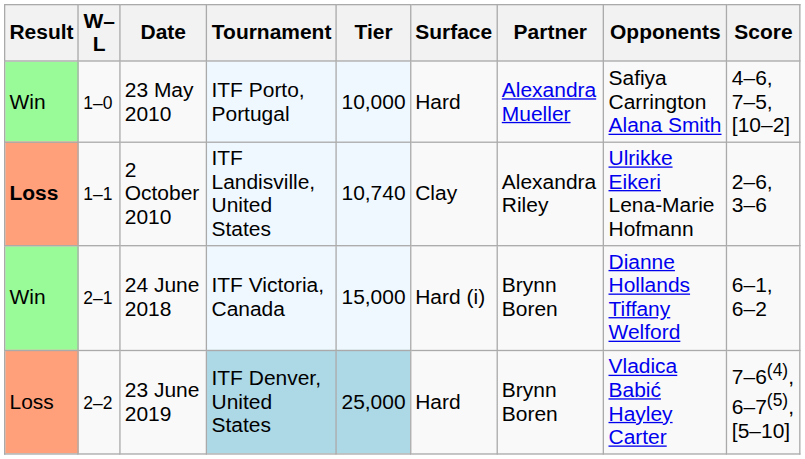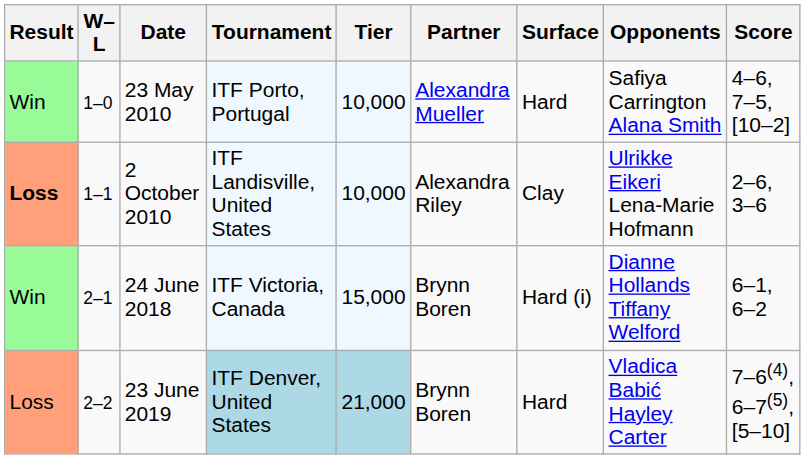 <table class="sortable wikitable">
 <tr>
 <th>Result</th>
 <th class="unsortable">W–L</th>
 <th>Date</th>
 <th>Tournament</th>
 <th>Tier</th>
+<th>Partner</th>
 <th>Surface</th>
-<th>Partner</th>
 <th>Opponents</th>
 <th class="unsortable">Score</th>
 </tr>
 <tr>
 <td style="background:#98fb98;">Win</td>
 <td><small>1–0</small></td>
 <td>23 May 2010</td>
 <td style="background:#f0f8ff;">ITF Porto, <br>Portugal</td>
 <td style="background:#f0f8ff;">10,000</td>
+<td> <a href='#'>Alexandra Mueller</a></td>
 <td>Hard</td>
-<td> <a href='#'>Alexandra Mueller</a></td>
 <td> Safiya Carrington <br>  <a href='#'>Alana Smith</a></td>
 <td>4–6, 7–5, [10–2]</td>
 </tr>
 <tr>
 <td style="background:#ffa07a;"><strong>Loss</strong></td>
 <td><small>1–1</small></td>
 <td>2 October 2010</td>
 <td style="background:#f0f8ff;">ITF Landisville, <br>United States</td>
-<td style="background:#f0f8ff;">10,740</td>
+<td style="background:#f0f8ff;">10,000</td>
+<td> Alexandra Riley</td>
 <td>Clay</td>
-<td> Alexandra Riley</td>
 <td> <a href='#'>Ulrikke Eikeri</a> <br>  Lena-Marie Hofmann</td>
 <td>2–6, 3–6</td>
 </tr>
 <tr>
 <td style="background:#98fb98;">Win</td>
 <td><small>2–1</small></td>
 <td>24 June 2018</td>
 <td style="background:#f0f8ff;">ITF Victoria, <br>Canada</td>
 <td style="background:#f0f8ff;">15,000</td>
+<td> Brynn Boren</td>
 <td>Hard (i)</td>
-<td> Brynn Boren</td>
 <td> <a href='#'>Dianne Hollands</a> <br>  <a href='#'>Tiffany Welford</a></td>
 <td>6–1, 6–2</td>
 </tr>
 <tr>
 <td style="background:#ffa07a;">Loss</td>
 <td><small>2–2</small></td>
 <td>23 June 2019</td>
 <td style="background:lightblue;">ITF Denver, <br>United States</td>
-<td style="background:lightblue;">25,000</td>
+<td style="background:lightblue;">21,000</td>
+<td> Brynn Boren</td>
 <td>Hard</td>
-<td> Brynn Boren</td>
 <td> <a href='#'>Vladica Babić</a> <br>  <a href='#'>Hayley Carter</a></td>
 <td>7–6<sup>(4)</sup>, 6–7<sup>(5)</sup>, [5–10]</td>
 </tr>
 </table>
